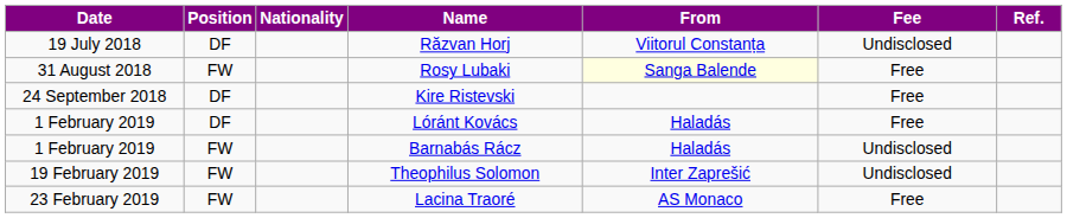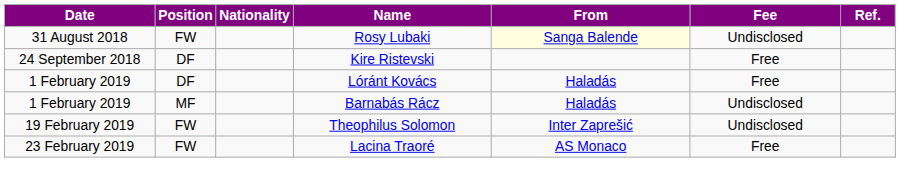 <table class="wikitable"  style="text-align:center; font-size:90%; ">
 <tr>
 <th style="background:purple; color:white; width:150px;">Date</th>
 <th style="background:purple; color:white; width:50px;">Position</th>
 <th style="background:purple; color:white; width:50px;">Nationality</th>
 <th style="background:purple; color:white; width:200px;">Name</th>
 <th style="background:purple; color:white; width:200px;">From</th>
 <th style="background:purple; color:white; width:150px;">Fee</th>
 <th style="background:purple; color:white; width:50px;">Ref.</th>
 </tr>
 <tr>
-<td>19 July 2018</td>
-<td>DF</td>
-<td></td>
-<td><a href='#'>Răzvan Horj</a></td>
-<td><a href='#'>Viitorul Constanța</a></td>
-<td>Undisclosed</td>
-<td></td>
-</tr>
-<tr>
 <td>31 August 2018</td>
 <td>FW</td>
 <td></td>
 <td><a href='#'>Rosy Lubaki</a></td>
 <td style="background: lightyellow;"><a href='#'>Sanga Balende</a></td>
-<td>Free</td>
+<td>Undisclosed</td>
 <td></td>
 </tr>
 <tr>
 <td>24 September 2018</td>
 <td>DF</td>
 <td></td>
 <td><a href='#'>Kire Ristevski</a></td>
 <td></td>
 <td>Free</td>
 <td></td>
 </tr>
 <tr>
 <td>1 February 2019</td>
 <td>DF</td>
 <td></td>
 <td><a href='#'>Lóránt Kovács</a></td>
 <td><a href='#'>Haladás</a></td>
 <td>Free</td>
 <td></td>
 </tr>
 <tr>
 <td>1 February 2019</td>
-<td>FW</td>
+<td>MF</td>
 <td></td>
 <td><a href='#'>Barnabás Rácz</a></td>
 <td><a href='#'>Haladás</a></td>
 <td>Undisclosed</td>
 <td></td>
 </tr>
 <tr>
 <td>19 February 2019</td>
 <td>FW</td>
 <td></td>
 <td><a href='#'>Theophilus Solomon</a></td>
 <td><a href='#'>Inter Zaprešić</a></td>
 <td>Undisclosed</td>
 <td></td>
 </tr>
 <tr>
 <td>23 February 2019</td>
 <td>FW</td>
 <td></td>
 <td><a href='#'>Lacina Traoré</a></td>
 <td><a href='#'>AS Monaco</a></td>
 <td>Free</td>
 <td></td>
 </tr>
 </table>
